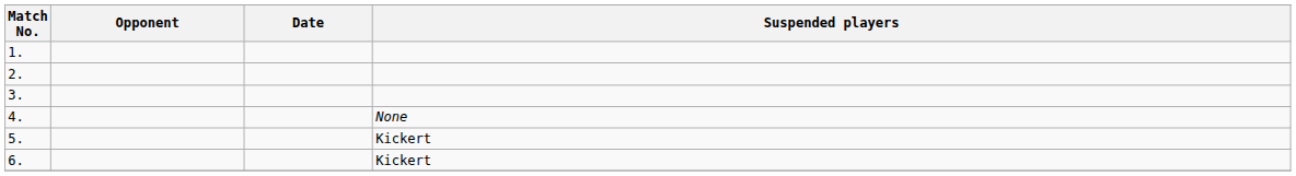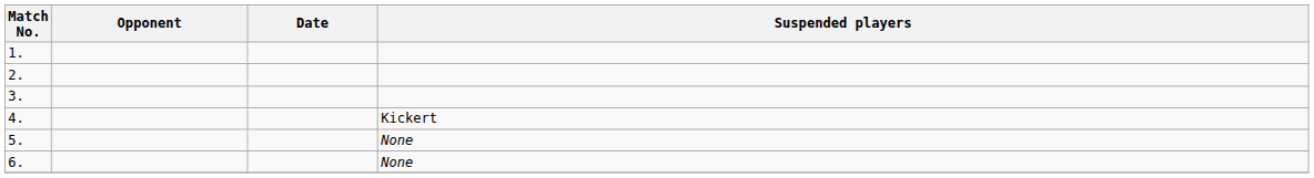 <table class="wikitable"  width=100%>
 <tr>
 </tr>
 <tr>
 <th width=2%>Match<br>No.</th>
 <th width=15%>Opponent</th>
 <th width=10%>Date</th>
 <th>Suspended players</th>
 </tr>
 <tr>
 <td>1.</td>
 <td></td>
 <td></td>
 <td></td>
 </tr>
 <tr>
 <td>2.</td>
 <td></td>
 <td></td>
 <td></td>
 </tr>
 <tr>
 <td>3.</td>
 <td></td>
 <td></td>
 <td></td>
 </tr>
 <tr>
 <td>4.</td>
 <td></td>
 <td></td>
-<td><em>None</em></td>
+<td>Kickert</td>
 </tr>
 <tr>
 <td>5.</td>
 <td></td>
 <td></td>
-<td>Kickert</td>
+<td><em>None</em></td>
 </tr>
 <tr>
 <td>6.</td>
 <td></td>
 <td></td>
-<td>Kickert</td>
+<td><em>None</em></td>
 </tr>
 <tr>
 </tr>
 </table>
